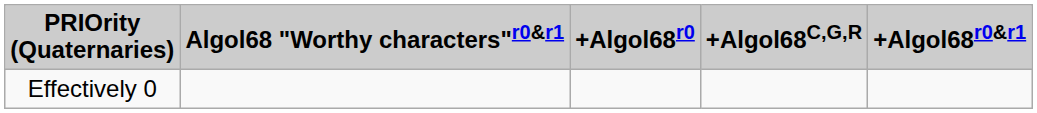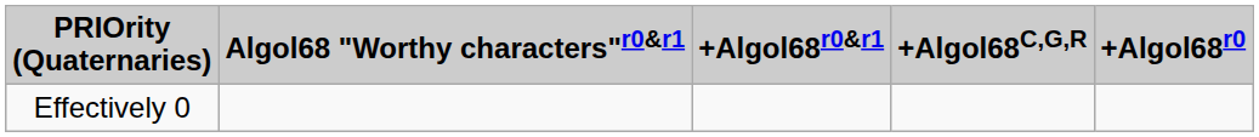 <table class="wikitable">
 <tr>
 <th style="background:#ccc;"><strong>PRIO</strong>rity<br>(Quaternaries)</th>
 <th style="background:#ccc;">Algol68 "Worthy characters"<sup><a href='#'>r0</a>&<a href='#'>r1</a></sup></th>
+<th style="background:#ccc;">+Algol68<sup><a href='#'>r0</a>&<a href='#'>r1</a></sup></th>
+<th style="background:#ccc;">+Algol68<sup>C,G,R</sup></th>
 <th style="background:#ccc;">+Algol68<sup><a href='#'>r0</a></sup></th>
-<th style="background:#ccc;">+Algol68<sup>C,G,R</sup></th>
-<th style="background:#ccc;">+Algol68<sup><a href='#'>r0</a>&<a href='#'>r1</a></sup></th>
 </tr>
 <tr>
 <td ALIGN=CENTER>Effectively 0</td>
 <td></td>
 <td></td>
 <td></td>
 <td></td>
 </tr>
 </table>
